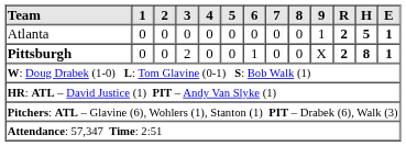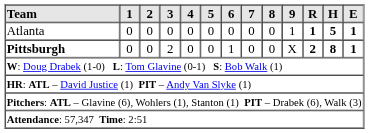 <table border="1" cellspacing="0"  style="width:450px; margin-left:3em;">
 <tr style="text-align:center; background:#e6e6e6;">
 <th style="text-align:left; width:28%;">Team</th>
 <th width=5%>1</th>
 <th width=5%>2</th>
 <th width=5%>3</th>
 <th width=5%>4</th>
 <th width=5%>5</th>
 <th width=5%>6</th>
 <th width=5%>7</th>
 <th width=5%>8</th>
 <th width=5%>9</th>
 <th width=5%>R</th>
 <th width=5%>H</th>
 <th width=5%>E</th>
 </tr>
 <tr style="text-align:center;">
 <td align=left>Atlanta</td>
 <td>0</td>
 <td>0</td>
 <td>0</td>
 <td>0</td>
 <td>0</td>
 <td>0</td>
 <td>0</td>
 <td>0</td>
 <td>1</td>
-<td><strong>2</strong></td>
+<td><strong>1</strong></td>
 <td><strong>5</strong></td>
 <td><strong>1</strong></td>
 </tr>
 <tr style="text-align:center;">
 <td align=left><strong>Pittsburgh</strong></td>
 <td>0</td>
 <td>0</td>
 <td>2</td>
 <td>0</td>
 <td>0</td>
 <td>1</td>
 <td>0</td>
 <td>0</td>
 <td>X</td>
 <td><strong>2</strong></td>
 <td><strong>8</strong></td>
 <td><strong>1</strong></td>
 </tr>
 <tr style="text-align:left;">
 <td colspan=13><small><strong>W</strong>: <a href='#'>Doug Drabek</a> (1-0)   <strong>L</strong>: <a href='#'>Tom Glavine</a> (0-1)   <strong>S</strong>: <a href='#'>Bob Walk</a> (1)</small></td>
 </tr>
 <tr style="text-align:left;">
 <td colspan=13><small><strong>HR</strong>: <strong>ATL</strong> – <a href='#'>David Justice</a> (1)  <strong>PIT</strong> – <a href='#'>Andy Van Slyke</a> (1)</small></td>
 </tr>
 <tr style="text-align:left;">
 <td colspan=13><small><strong>Pitchers</strong>: <strong>ATL</strong> – Glavine (6), Wohlers (1), Stanton (1)  <strong>PIT</strong> – Drabek (6), Walk (3)</small></td>
 </tr>
 <tr style="text-align:left;">
 <td colspan=13><small><strong>Attendance</strong>: 57,347  <strong>Time</strong>: 2:51</small></td>
 </tr>
 </table>
